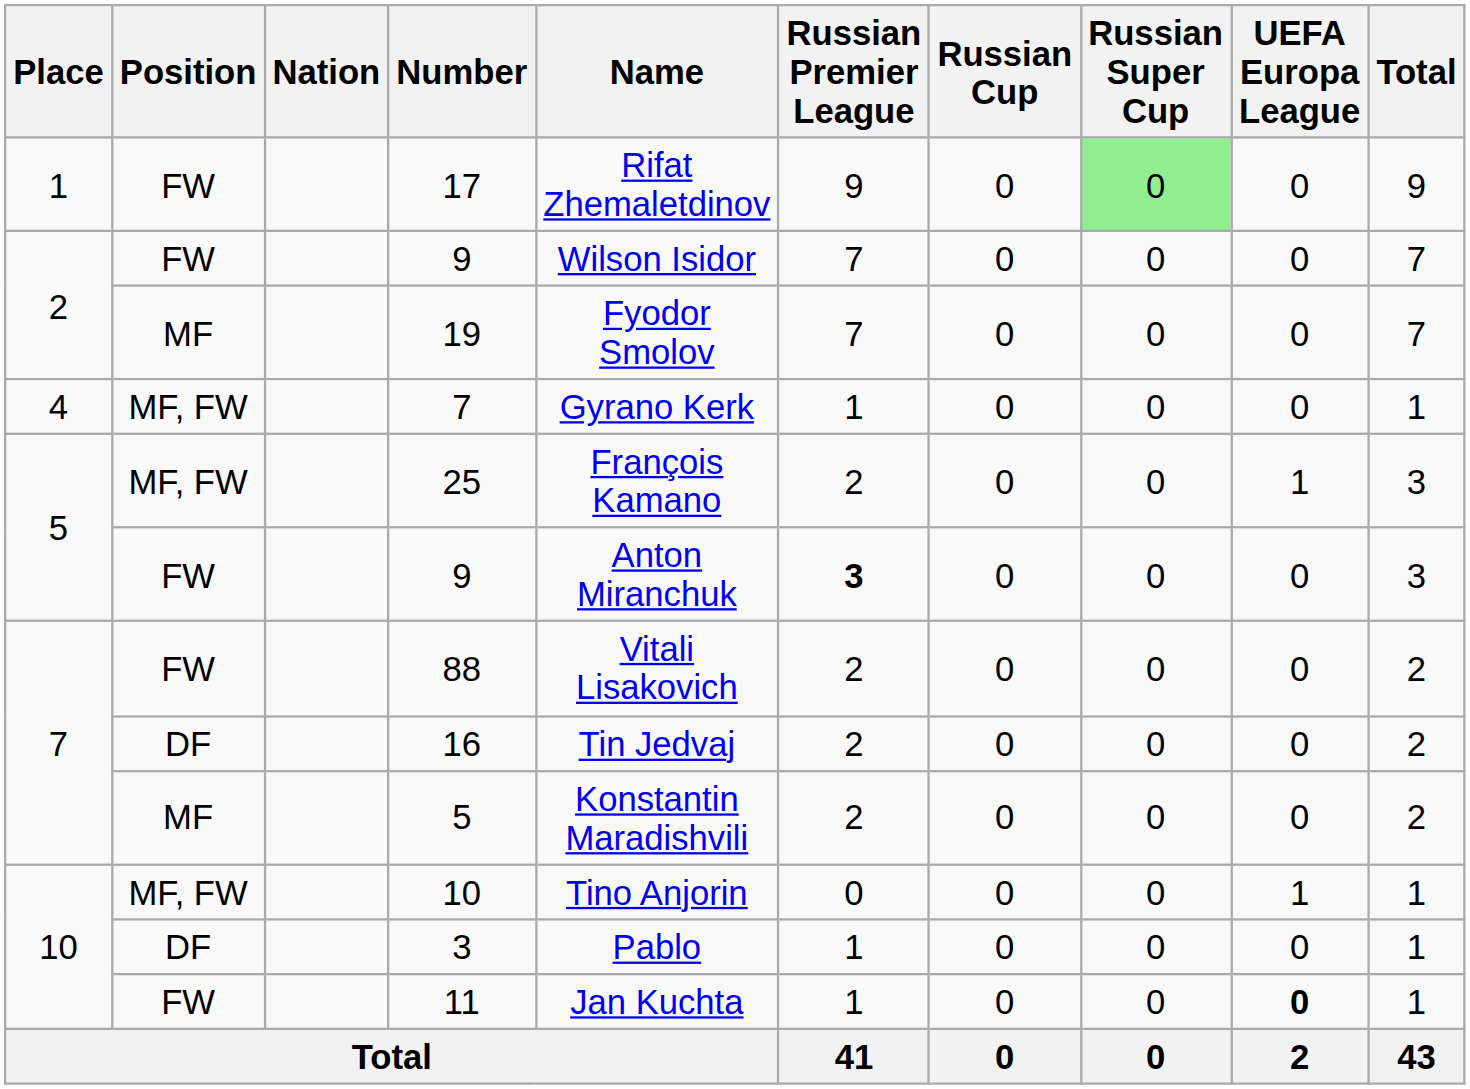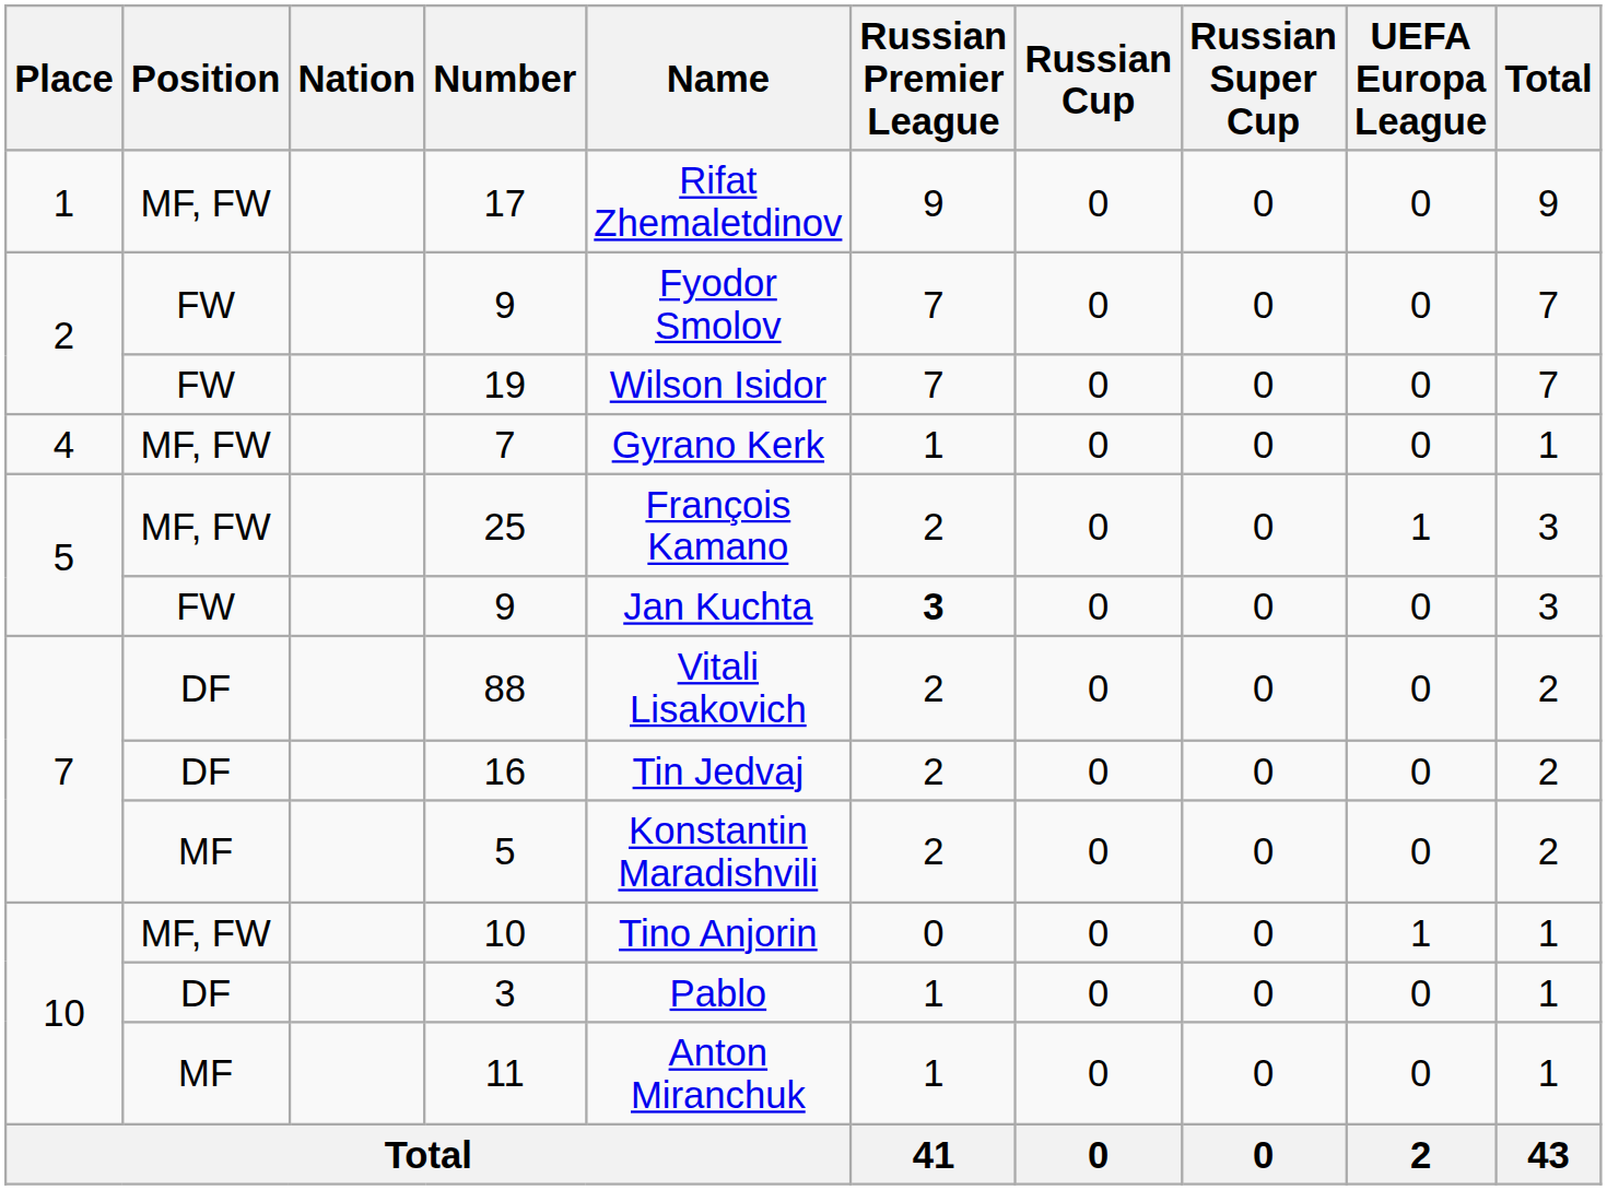 <table class="wikitable" style="font-size: 95%; text-align: center;">
 <tr>
 <th width=60>Place</th>
 <th width=60>Position</th>
 <th width=60>Nation</th>
 <th width=60>Number</th>
 <th width=150>Name</th>
 <th width=150>Russian Premier League</th>
 <th width=150>Russian Cup</th>
 <th width=150>Russian Super Cup</th>
 <th width=150>UEFA Europa League</th>
 <th width=80>Total</th>
 </tr>
 <tr>
 <td rowspan=1>1</td>
-<td>FW</td>
+<td>MF, FW</td>
 <td></td>
 <td>17</td>
 <td><a href='#'>Rifat Zhemaletdinov</a></td>
 <td>9</td>
 <td>0</td>
-<td style="background: lightgreen;">0</td>
+<td>0</td>
 <td>0</td>
 <td>9</td>
 </tr>
 <tr>
 <td rowspan=2>2</td>
 <td>FW</td>
 <td></td>
 <td>9</td>
-<td><a href='#'>Wilson Isidor</a></td>
+<td><a href='#'>Fyodor Smolov</a></td>
 <td>7</td>
 <td>0</td>
 <td>0</td>
 <td>0</td>
 <td>7</td>
 </tr>
 <tr>
-<td>MF</td>
+<td>FW</td>
 <td></td>
 <td>19</td>
-<td><a href='#'>Fyodor Smolov</a></td>
+<td><a href='#'>Wilson Isidor</a></td>
 <td>7</td>
 <td>0</td>
 <td>0</td>
 <td>0</td>
 <td>7</td>
 </tr>
 <tr>
 <td rowspan=1>4</td>
 <td>MF, FW</td>
 <td></td>
 <td>7</td>
 <td><a href='#'>Gyrano Kerk</a></td>
 <td>1</td>
 <td>0</td>
 <td>0</td>
 <td>0</td>
 <td>1</td>
 </tr>
 <tr>
 <td rowspan=2>5</td>
 <td>MF, FW</td>
 <td></td>
 <td>25</td>
 <td><a href='#'>François Kamano</a></td>
 <td>2</td>
 <td>0</td>
 <td>0</td>
 <td>1</td>
 <td>3</td>
 </tr>
 <tr>
 <td>FW</td>
 <td></td>
 <td>9</td>
-<td><a href='#'>Anton Miranchuk</a></td>
+<td><a href='#'>Jan Kuchta</a></td>
 <td><strong>3</strong></td>
 <td>0</td>
 <td>0</td>
 <td>0</td>
 <td>3</td>
 </tr>
 <tr>
 <td rowspan=3>7</td>
-<td>FW</td>
+<td>DF</td>
 <td></td>
 <td>88</td>
 <td><a href='#'>Vitali Lisakovich</a></td>
 <td>2</td>
 <td>0</td>
 <td>0</td>
 <td>0</td>
 <td>2</td>
 </tr>
 <tr>
 <td>DF</td>
 <td></td>
 <td>16</td>
 <td><a href='#'>Tin Jedvaj</a></td>
 <td>2</td>
 <td>0</td>
 <td>0</td>
 <td>0</td>
 <td>2</td>
 </tr>
 <tr>
 <td>MF</td>
 <td></td>
 <td>5</td>
 <td><a href='#'>Konstantin Maradishvili</a></td>
 <td>2</td>
 <td>0</td>
 <td>0</td>
 <td>0</td>
 <td>2</td>
 </tr>
 <tr>
 <td rowspan=3>10</td>
 <td>MF, FW</td>
 <td></td>
 <td>10</td>
 <td><a href='#'>Tino Anjorin</a></td>
 <td>0</td>
 <td>0</td>
 <td>0</td>
 <td>1</td>
 <td>1</td>
 </tr>
 <tr>
 <td>DF</td>
 <td></td>
 <td>3</td>
 <td><a href='#'>Pablo</a></td>
 <td>1</td>
 <td>0</td>
 <td>0</td>
 <td>0</td>
 <td>1</td>
 </tr>
 <tr>
-<td>FW</td>
+<td>MF</td>
 <td></td>
 <td>11</td>
-<td><a href='#'>Jan Kuchta</a></td>
+<td><a href='#'>Anton Miranchuk</a></td>
 <td>1</td>
 <td>0</td>
 <td>0</td>
-<td><strong>0</strong></td>
+<td>0</td>
 <td>1</td>
 </tr>
 <tr>
 <th colspan=5>Total</th>
 <th>41</th>
 <th>0</th>
 <th>0</th>
 <th>2</th>
 <th>43</th>
 </tr>
 </table>
